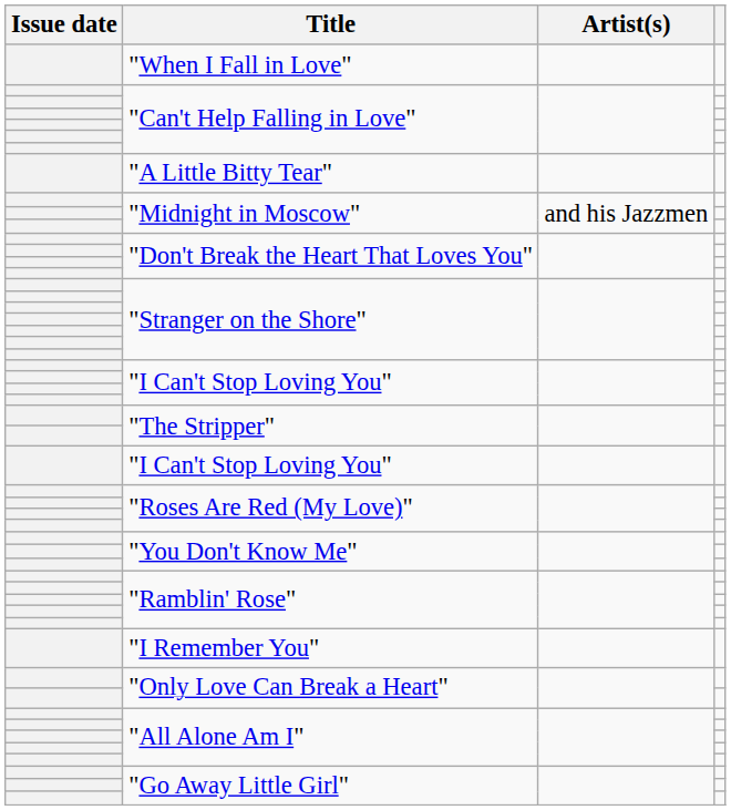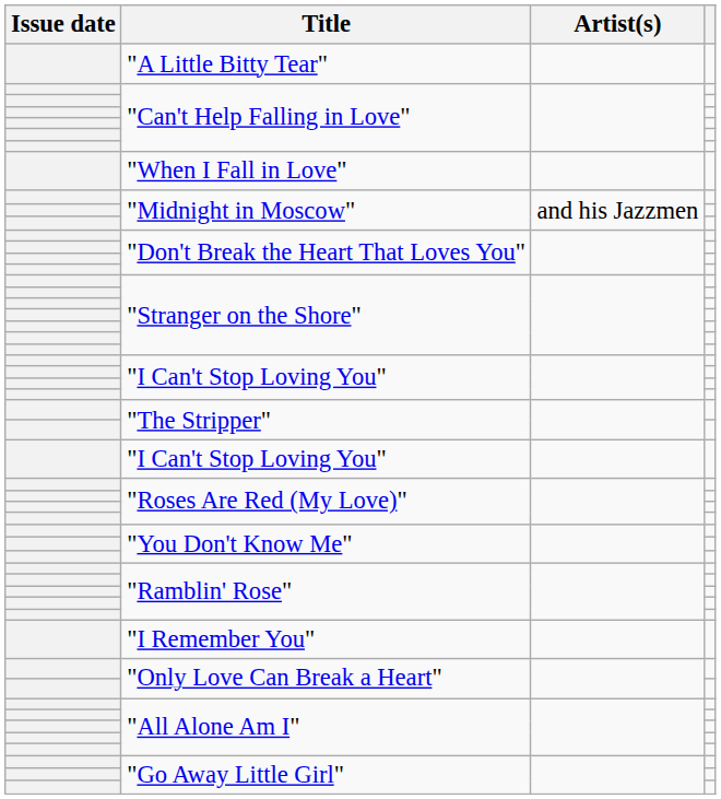 <table class="wikitable sortable plainrowheaders">
 <tr>
 <th scope=col>Issue date</th>
 <th scope=col>Title</th>
 <th scope=col>Artist(s)</th>
 <th scope=col class=unsortable></th>
 </tr>
 <tr>
 <th scope=row></th>
-<td>"<a href='#'>When I Fall in Love</a>"</td>
+<td>"<a href='#'>A Little Bitty Tear</a>"</td>
 <td></td>
 <td align=center></td>
 </tr>
 <tr>
 <th scope=row></th>
 <td rowspan="6">"<a href='#'>Can't Help Falling in Love</a>"</td>
 <td rowspan="6"></td>
 <td align=center></td>
 </tr>
 <tr>
 <th scope=row></th>
 <td align=center></td>
 </tr>
 <tr>
 <th scope=row></th>
 <td align=center></td>
 </tr>
 <tr>
 <th scope=row></th>
 <td align=center></td>
 </tr>
 <tr>
 <th scope=row></th>
 <td align=center></td>
 </tr>
 <tr>
 <th scope=row></th>
 <td align=center></td>
 </tr>
 <tr>
 <th scope=row></th>
-<td>"<a href='#'>A Little Bitty Tear</a>"</td>
+<td>"<a href='#'>When I Fall in Love</a>"</td>
 <td></td>
 <td align=center></td>
 </tr>
 <tr>
 <th scope=row></th>
 <td rowspan="3">"<a href='#'>Midnight in Moscow</a>"</td>
 <td rowspan="3"> and his Jazzmen</td>
 <td align=center></td>
 </tr>
 <tr>
 <th scope=row></th>
 <td align=center></td>
 </tr>
 <tr>
 <th scope=row></th>
 <td align=center></td>
 </tr>
 <tr>
 <th scope=row></th>
 <td rowspan="4">"<a href='#'>Don't Break the Heart That Loves You</a>"</td>
 <td rowspan="4"></td>
 <td align=center></td>
 </tr>
 <tr>
 <th scope=row></th>
 <td align=center></td>
 </tr>
 <tr>
 <th scope=row></th>
 <td align=center></td>
 </tr>
 <tr>
 <th scope=row></th>
 <td align=center></td>
 </tr>
 <tr>
 <th scope=row></th>
 <td rowspan="7">"<a href='#'>Stranger on the Shore</a>"</td>
 <td rowspan="7"></td>
 <td align=center></td>
 </tr>
 <tr>
 <th scope=row></th>
 <td align=center></td>
 </tr>
 <tr>
 <th scope=row></th>
 <td align=center></td>
 </tr>
 <tr>
 <th scope=row></th>
 <td align=center></td>
 </tr>
 <tr>
 <th scope=row></th>
 <td align=center></td>
 </tr>
 <tr>
 <th scope=row></th>
 <td align=center></td>
 </tr>
 <tr>
 <th scope=row></th>
 <td align=center></td>
 </tr>
 <tr>
 <th scope=row></th>
 <td rowspan="4">"<a href='#'>I Can't Stop Loving You</a>"</td>
 <td rowspan="4"></td>
 <td align=center></td>
 </tr>
 <tr>
 <th scope=row></th>
 <td align=center></td>
 </tr>
 <tr>
 <th scope=row></th>
 <td align=center></td>
 </tr>
 <tr>
 <th scope=row></th>
 <td align=center></td>
 </tr>
 <tr>
 <th scope=row></th>
 <td rowspan="2">"<a href='#'>The Stripper</a>"</td>
 <td rowspan="2"></td>
 <td align=center></td>
 </tr>
 <tr>
 <th scope=row></th>
 <td align=center></td>
 </tr>
 <tr>
 <th scope=row></th>
 <td>"<a href='#'>I Can't Stop Loving You</a>"</td>
 <td></td>
 <td align=center></td>
 </tr>
 <tr>
 <th scope=row></th>
 <td rowspan="4">"<a href='#'>Roses Are Red (My Love)</a>"</td>
 <td rowspan="4"></td>
 <td align=center></td>
 </tr>
 <tr>
 <th scope=row></th>
 <td align=center></td>
 </tr>
 <tr>
 <th scope=row></th>
 <td align=center></td>
 </tr>
 <tr>
 <th scope=row></th>
 <td align=center></td>
 </tr>
 <tr>
 <th scope=row></th>
 <td rowspan="3">"<a href='#'>You Don't Know Me</a>"</td>
 <td rowspan="3"></td>
 <td align=center></td>
 </tr>
 <tr>
 <th scope=row></th>
 <td align=center></td>
 </tr>
 <tr>
 <th scope=row></th>
 <td align=center></td>
 </tr>
 <tr>
 <th scope=row></th>
 <td rowspan="5">"<a href='#'>Ramblin' Rose</a>"</td>
 <td rowspan="5"></td>
 <td align=center></td>
 </tr>
 <tr>
 <th scope=row></th>
 <td align=center></td>
 </tr>
 <tr>
 <th scope=row></th>
 <td align=center></td>
 </tr>
 <tr>
 <th scope=row></th>
 <td align=center></td>
 </tr>
 <tr>
 <th scope=row></th>
 <td align=center></td>
 </tr>
 <tr>
 <th scope=row></th>
 <td>"<a href='#'>I Remember You</a>"</td>
 <td></td>
 <td align=center></td>
 </tr>
 <tr>
 <th scope=row></th>
 <td rowspan="2">"<a href='#'>Only Love Can Break a Heart</a>"</td>
 <td rowspan="2"></td>
 <td align=center></td>
 </tr>
 <tr>
 <th scope=row></th>
 <td align=center></td>
 </tr>
 <tr>
 <th scope=row></th>
 <td rowspan="5">"<a href='#'>All Alone Am I</a>"</td>
 <td rowspan="5"></td>
 <td align=center></td>
 </tr>
 <tr>
 <th scope=row></th>
 <td align=center></td>
 </tr>
 <tr>
 <th scope=row></th>
 <td align=center></td>
 </tr>
 <tr>
 <th scope=row></th>
 <td align=center></td>
 </tr>
 <tr>
 <th scope=row></th>
 <td align=center></td>
 </tr>
 <tr>
 <th scope=row></th>
 <td rowspan="3">"<a href='#'>Go Away Little Girl</a>"</td>
 <td rowspan="3"></td>
 <td align=center></td>
 </tr>
 <tr>
 <th scope=row></th>
 <td align=center></td>
 </tr>
 <tr>
 <th scope=row></th>
 <td align=center></td>
 </tr>
 <tr>
 </tr>
 </table>
